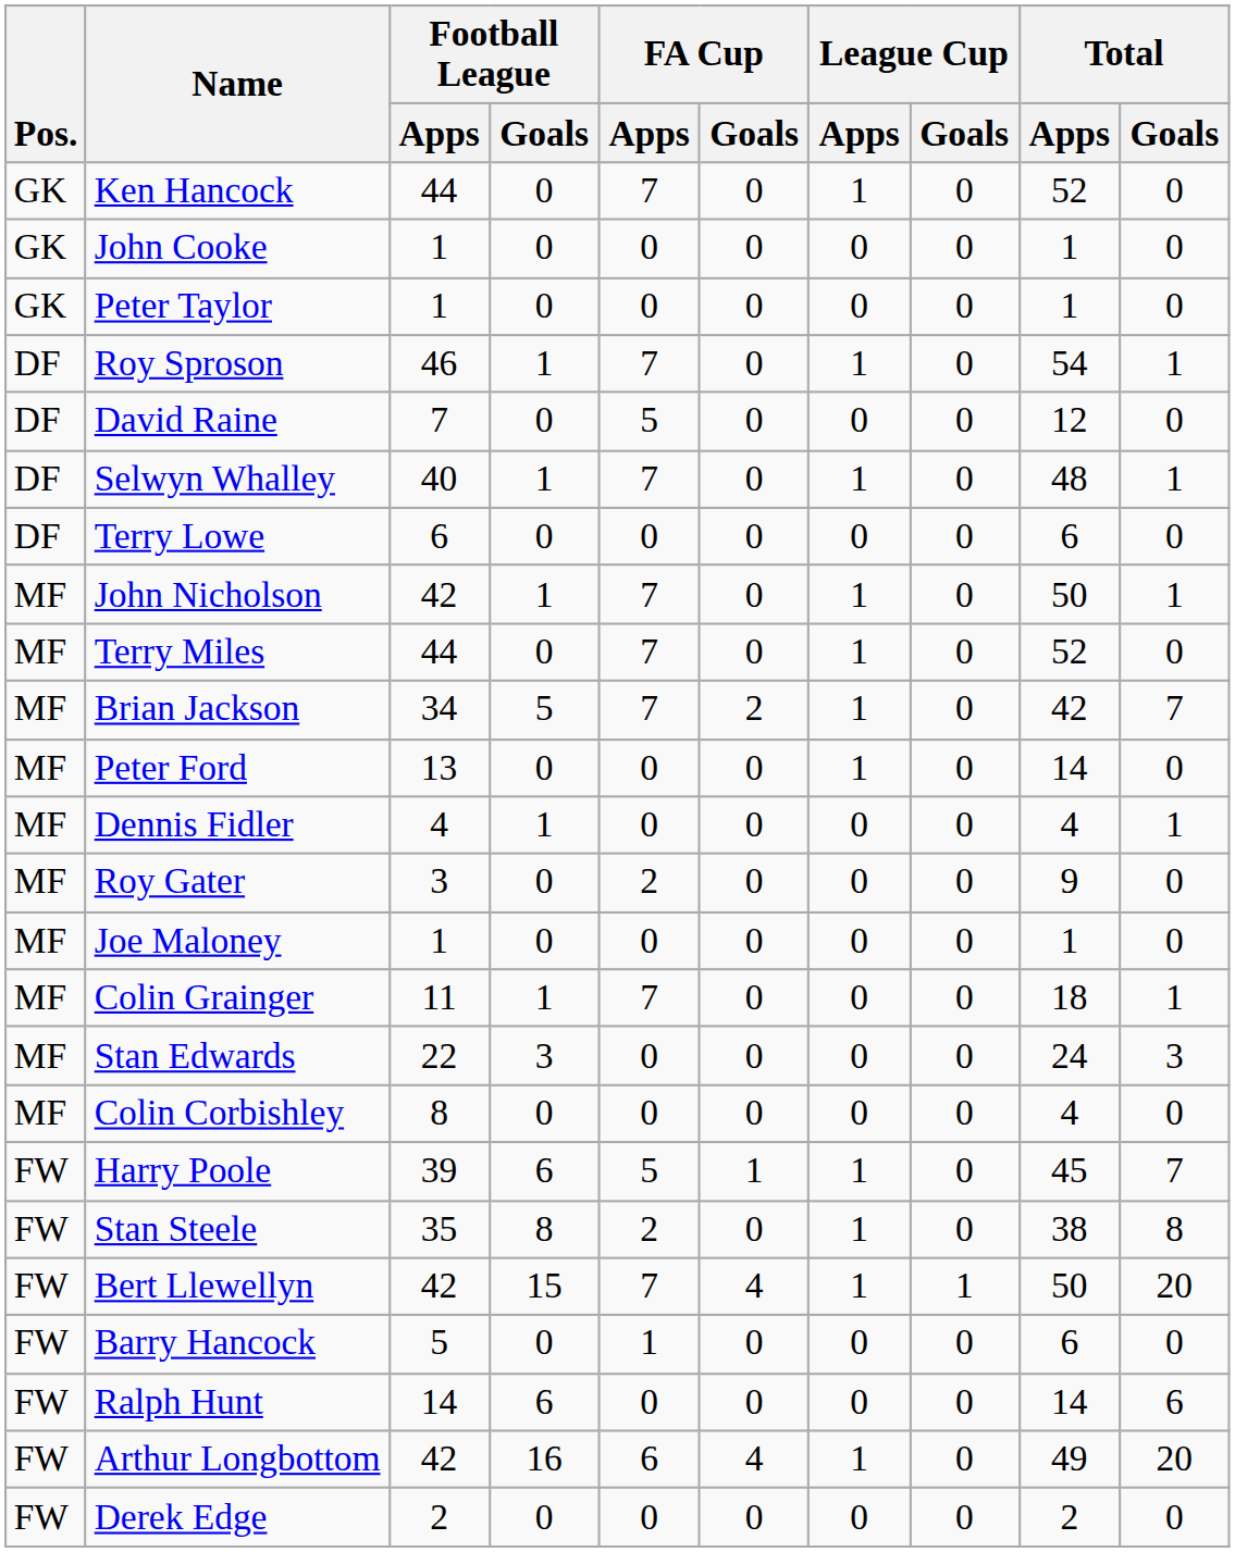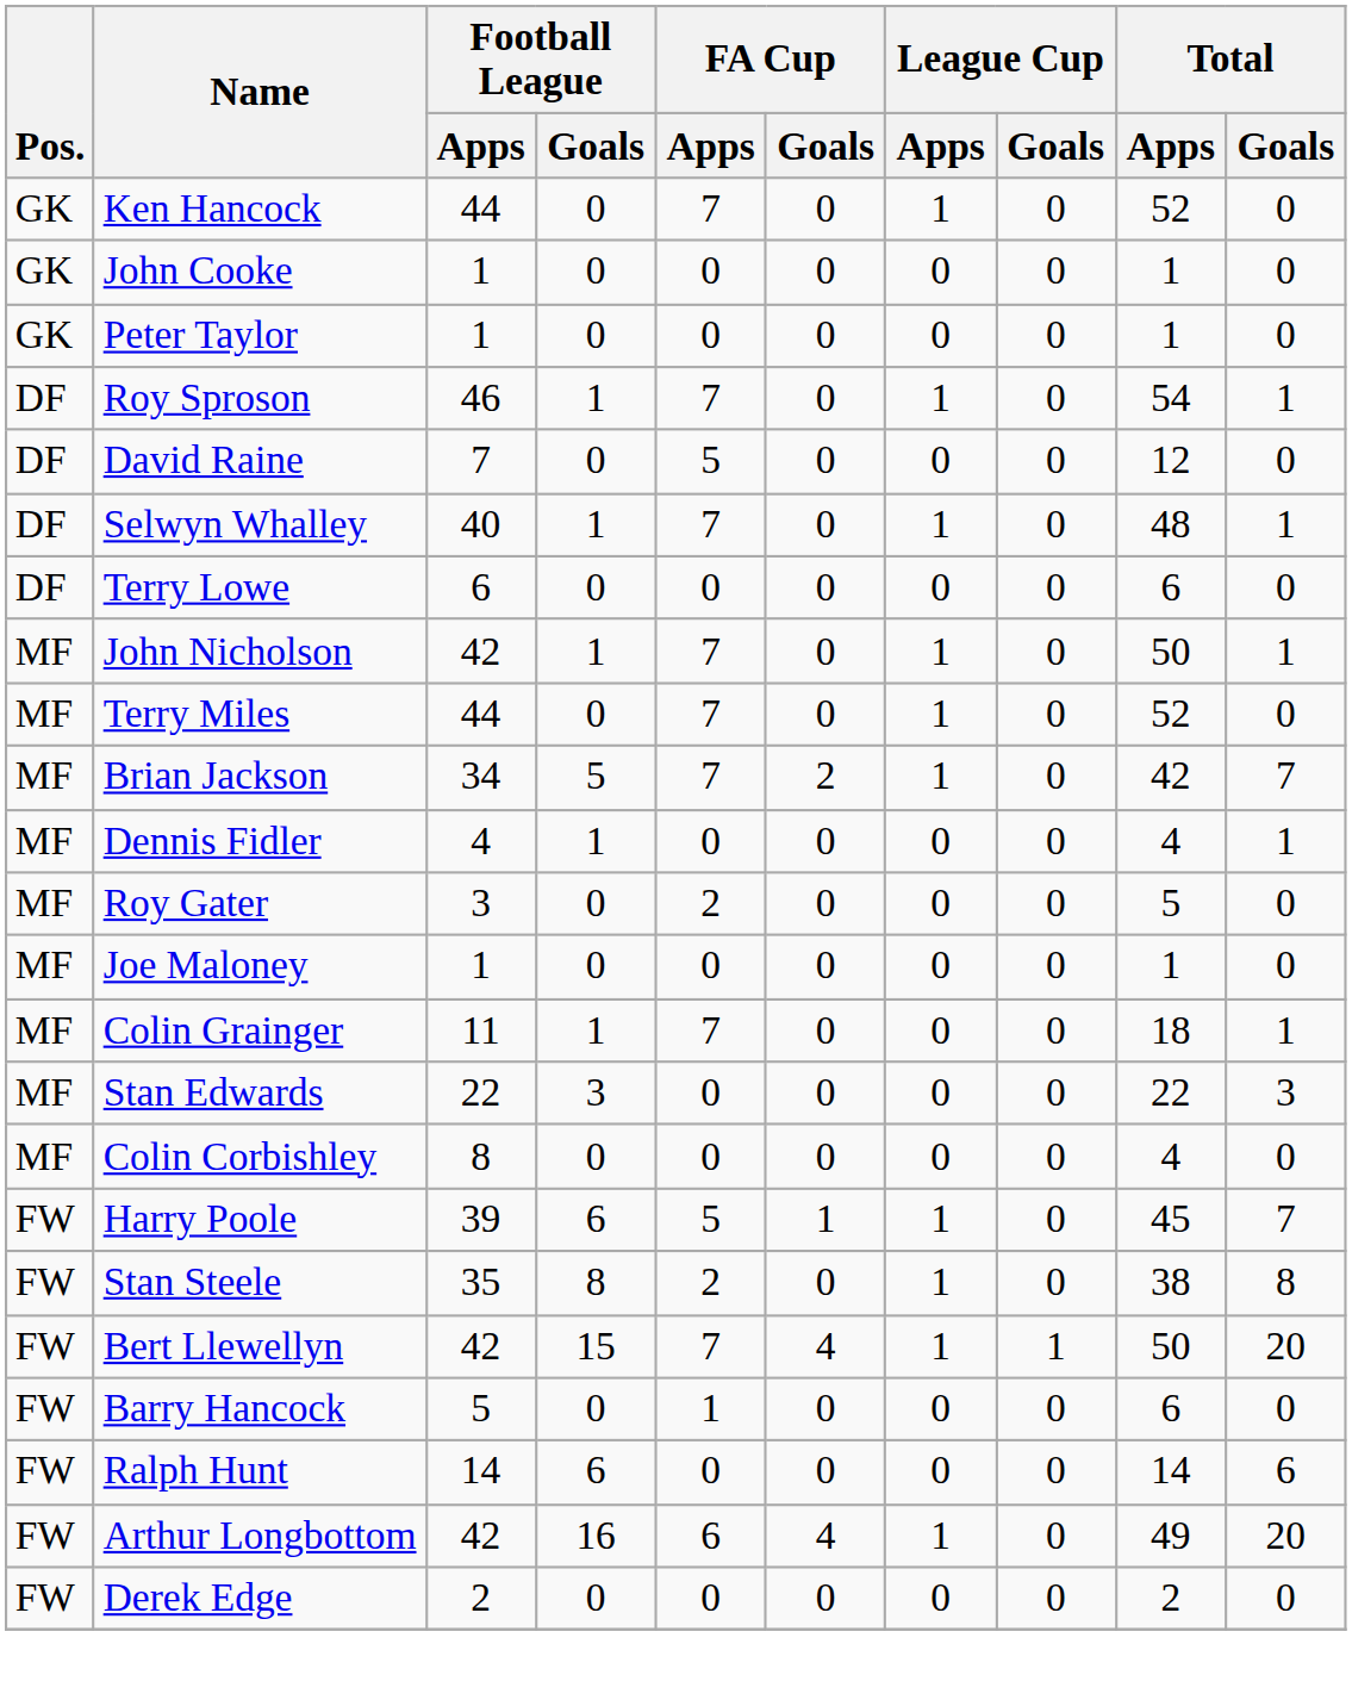 <table class="wikitable" style="text-align:center">
 <tr>
 <th rowspan="2" valign="bottom">Pos.</th>
 <th rowspan="2">Name</th>
 <th colspan="2" width="85">Football League</th>
 <th colspan="2" width="85">FA Cup</th>
 <th colspan="2" width="85">League Cup</th>
 <th colspan="2" width="85">Total</th>
 </tr>
 <tr>
 <th>Apps</th>
 <th>Goals</th>
 <th>Apps</th>
 <th>Goals</th>
 <th>Apps</th>
 <th>Goals</th>
 <th>Apps</th>
 <th>Goals</th>
 </tr>
 <tr>
 <td align="left">GK</td>
 <td align="left"> <a href='#'>Ken Hancock</a></td>
 <td>44</td>
 <td>0</td>
 <td>7</td>
 <td>0</td>
 <td>1</td>
 <td>0</td>
 <td>52</td>
 <td>0</td>
 </tr>
 <tr>
 <td align="left">GK</td>
 <td align="left"> <a href='#'>John Cooke</a></td>
 <td>1</td>
 <td>0</td>
 <td>0</td>
 <td>0</td>
 <td>0</td>
 <td>0</td>
 <td>1</td>
 <td>0</td>
 </tr>
 <tr>
 <td align="left">GK</td>
 <td align="left"> <a href='#'>Peter Taylor</a></td>
 <td>1</td>
 <td>0</td>
 <td>0</td>
 <td>0</td>
 <td>0</td>
 <td>0</td>
 <td>1</td>
 <td>0</td>
 </tr>
 <tr>
 <td align="left">DF</td>
 <td align="left"> <a href='#'>Roy Sproson</a></td>
 <td>46</td>
 <td>1</td>
 <td>7</td>
 <td>0</td>
 <td>1</td>
 <td>0</td>
 <td>54</td>
 <td>1</td>
 </tr>
 <tr>
 <td align="left">DF</td>
 <td align="left"> <a href='#'>David Raine</a></td>
 <td>7</td>
 <td>0</td>
 <td>5</td>
 <td>0</td>
 <td>0</td>
 <td>0</td>
 <td>12</td>
 <td>0</td>
 </tr>
 <tr>
 <td align="left">DF</td>
 <td align="left"> <a href='#'>Selwyn Whalley</a></td>
 <td>40</td>
 <td>1</td>
 <td>7</td>
 <td>0</td>
 <td>1</td>
 <td>0</td>
 <td>48</td>
 <td>1</td>
 </tr>
 <tr>
 <td align="left">DF</td>
 <td align="left"> <a href='#'>Terry Lowe</a></td>
 <td>6</td>
 <td>0</td>
 <td>0</td>
 <td>0</td>
 <td>0</td>
 <td>0</td>
 <td>6</td>
 <td>0</td>
 </tr>
 <tr>
 <td align="left">MF</td>
 <td align="left"> <a href='#'>John Nicholson</a></td>
 <td>42</td>
 <td>1</td>
 <td>7</td>
 <td>0</td>
 <td>1</td>
 <td>0</td>
 <td>50</td>
 <td>1</td>
 </tr>
 <tr>
 <td align="left">MF</td>
 <td align="left"> <a href='#'>Terry Miles</a></td>
 <td>44</td>
 <td>0</td>
 <td>7</td>
 <td>0</td>
 <td>1</td>
 <td>0</td>
 <td>52</td>
 <td>0</td>
 </tr>
 <tr>
 <td align="left">MF</td>
 <td align="left"> <a href='#'>Brian Jackson</a></td>
 <td>34</td>
 <td>5</td>
 <td>7</td>
 <td>2</td>
 <td>1</td>
 <td>0</td>
 <td>42</td>
 <td>7</td>
 </tr>
 <tr>
 <td align="left">MF</td>
-<td align="left"> <a href='#'>Peter Ford</a></td>
-<td>13</td>
-<td>0</td>
-<td>0</td>
-<td>0</td>
-<td>1</td>
-<td>0</td>
-<td>14</td>
-<td>0</td>
-</tr>
-<tr>
-<td align="left">MF</td>
 <td align="left"> <a href='#'>Dennis Fidler</a></td>
 <td>4</td>
 <td>1</td>
 <td>0</td>
 <td>0</td>
 <td>0</td>
 <td>0</td>
 <td>4</td>
 <td>1</td>
 </tr>
 <tr>
 <td align="left">MF</td>
 <td align="left"> <a href='#'>Roy Gater</a></td>
 <td>3</td>
 <td>0</td>
 <td>2</td>
 <td>0</td>
 <td>0</td>
 <td>0</td>
-<td>9</td>
+<td>5</td>
 <td>0</td>
 </tr>
 <tr>
 <td align="left">MF</td>
 <td align="left"> <a href='#'>Joe Maloney</a></td>
 <td>1</td>
 <td>0</td>
 <td>0</td>
 <td>0</td>
 <td>0</td>
 <td>0</td>
 <td>1</td>
 <td>0</td>
 </tr>
 <tr>
 <td align="left">MF</td>
 <td align="left"> <a href='#'>Colin Grainger</a></td>
 <td>11</td>
 <td>1</td>
 <td>7</td>
 <td>0</td>
 <td>0</td>
 <td>0</td>
 <td>18</td>
 <td>1</td>
 </tr>
 <tr>
 <td align="left">MF</td>
 <td align="left"> <a href='#'>Stan Edwards</a></td>
 <td>22</td>
 <td>3</td>
 <td>0</td>
 <td>0</td>
 <td>0</td>
 <td>0</td>
-<td>24</td>
+<td>22</td>
 <td>3</td>
 </tr>
 <tr>
 <td align="left">MF</td>
 <td align="left"> <a href='#'>Colin Corbishley</a></td>
 <td>8</td>
 <td>0</td>
 <td>0</td>
 <td>0</td>
 <td>0</td>
 <td>0</td>
 <td>4</td>
 <td>0</td>
 </tr>
 <tr>
 <td align="left">FW</td>
 <td align="left"> <a href='#'>Harry Poole</a></td>
 <td>39</td>
 <td>6</td>
 <td>5</td>
 <td>1</td>
 <td>1</td>
 <td>0</td>
 <td>45</td>
 <td>7</td>
 </tr>
 <tr>
 <td align="left">FW</td>
 <td align="left"> <a href='#'>Stan Steele</a></td>
 <td>35</td>
 <td>8</td>
 <td>2</td>
 <td>0</td>
 <td>1</td>
 <td>0</td>
 <td>38</td>
 <td>8</td>
 </tr>
 <tr>
 <td align="left">FW</td>
 <td align="left"> <a href='#'>Bert Llewellyn</a></td>
 <td>42</td>
 <td>15</td>
 <td>7</td>
 <td>4</td>
 <td>1</td>
 <td>1</td>
 <td>50</td>
 <td>20</td>
 </tr>
 <tr>
 <td align="left">FW</td>
 <td align="left"> <a href='#'>Barry Hancock</a></td>
 <td>5</td>
 <td>0</td>
 <td>1</td>
 <td>0</td>
 <td>0</td>
 <td>0</td>
 <td>6</td>
 <td>0</td>
 </tr>
 <tr>
 <td align="left">FW</td>
 <td align="left"> <a href='#'>Ralph Hunt</a></td>
 <td>14</td>
 <td>6</td>
 <td>0</td>
 <td>0</td>
 <td>0</td>
 <td>0</td>
 <td>14</td>
 <td>6</td>
 </tr>
 <tr>
 <td align="left">FW</td>
 <td align="left"> <a href='#'>Arthur Longbottom</a></td>
 <td>42</td>
 <td>16</td>
 <td>6</td>
 <td>4</td>
 <td>1</td>
 <td>0</td>
 <td>49</td>
 <td>20</td>
 </tr>
 <tr>
 <td align="left">FW</td>
 <td align="left"> <a href='#'>Derek Edge</a></td>
 <td>2</td>
 <td>0</td>
 <td>0</td>
 <td>0</td>
 <td>0</td>
 <td>0</td>
 <td>2</td>
 <td>0</td>
 </tr>
 <tr>
 </tr>
 </table>
